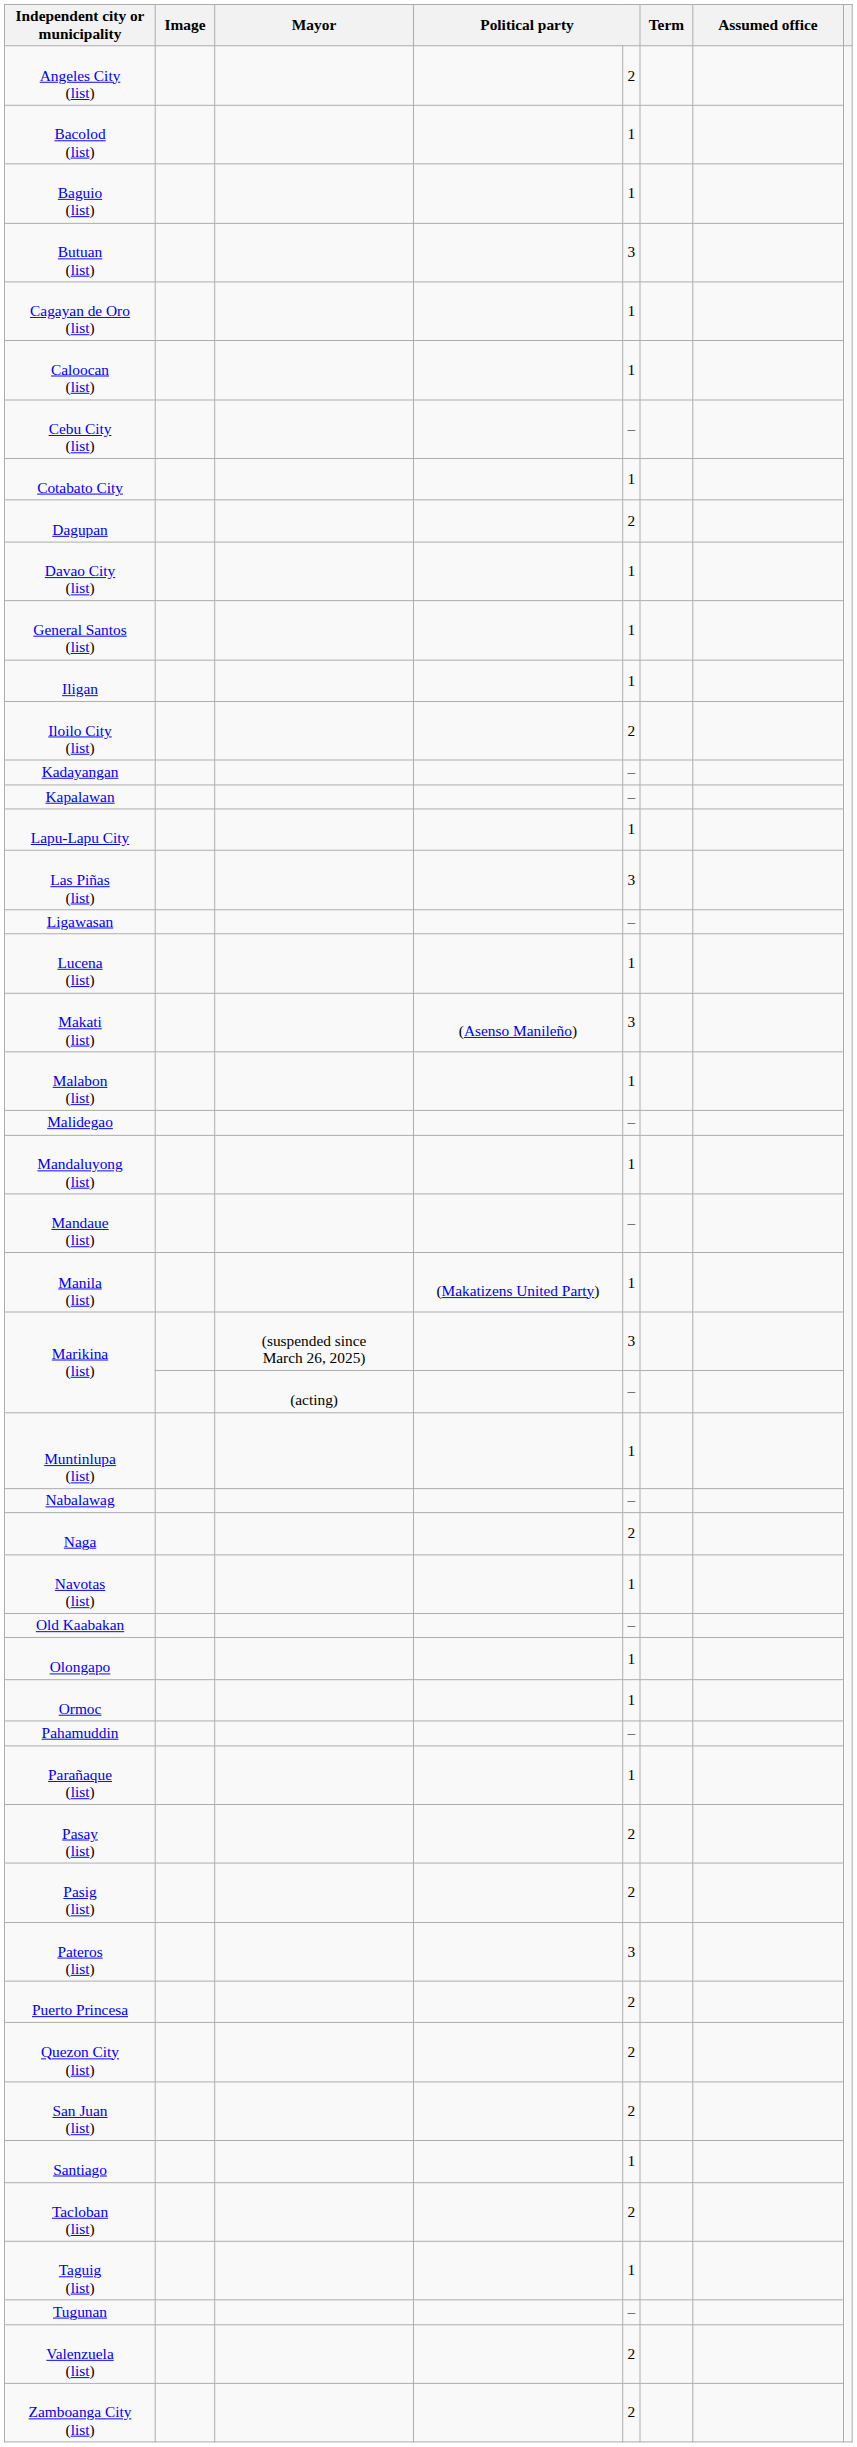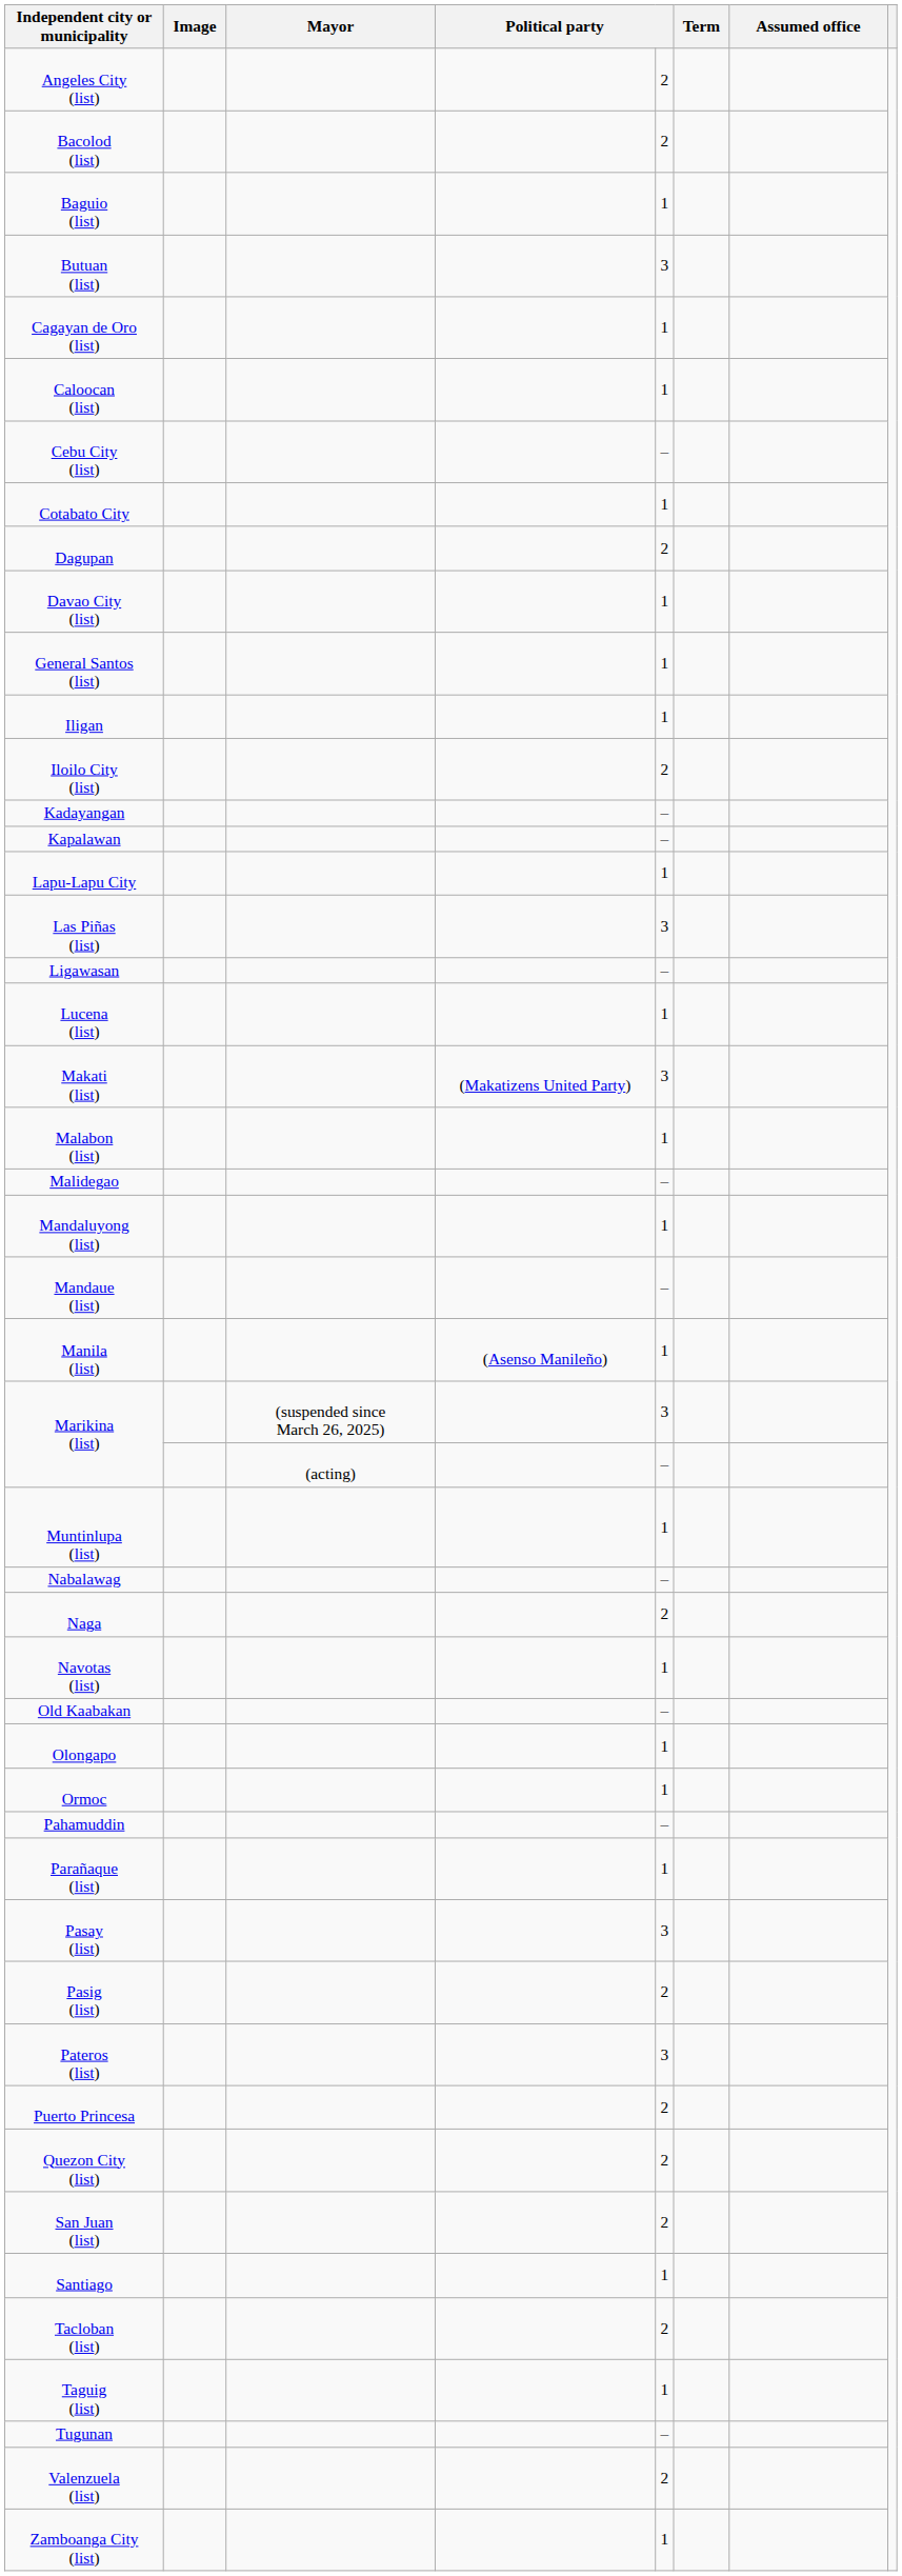 <table class="wikitable sortable" style="text-align: center; width:100%;">
 <tr>
 <th width="150px">Independent city or municipality</th>
 <th>Image</th>
 <th width="200px">Mayor</th>
 <th colspan="2">Political party</th>
 <th>Term</th>
 <th width="150px">Assumed office</th>
 <th></th>
 </tr>
 <tr>
 <td><br><a href='#'>Angeles City</a><br>(<a href='#'>list</a>)</td>
 <td></td>
 <td></td>
 <td></td>
 <td>2</td>
 <td></td>
 <td></td>
 </tr>
 <tr>
 <td><br><a href='#'>Bacolod</a><br>(<a href='#'>list</a>)</td>
 <td></td>
 <td></td>
 <td></td>
-<td>1</td>
+<td>2</td>
 <td></td>
 <td></td>
 </tr>
 <tr>
 <td><br> <a href='#'>Baguio</a><br>(<a href='#'>list</a>)</td>
 <td></td>
 <td></td>
 <td></td>
 <td>1</td>
 <td></td>
 <td></td>
 </tr>
 <tr>
 <td><br> <a href='#'>Butuan</a><br>(<a href='#'>list</a>)</td>
 <td></td>
 <td></td>
 <td></td>
 <td>3</td>
 <td></td>
 <td></td>
 </tr>
 <tr>
 <td><br><a href='#'>Cagayan de Oro</a><br>(<a href='#'>list</a>)</td>
 <td></td>
 <td></td>
 <td></td>
 <td>1</td>
 <td></td>
 <td></td>
 </tr>
 <tr>
 <td><br><a href='#'>Caloocan</a><br>(<a href='#'>list</a>)</td>
 <td></td>
 <td></td>
 <td></td>
 <td>1</td>
 <td></td>
 <td></td>
 </tr>
 <tr>
 <td><br><a href='#'>Cebu City</a><br>(<a href='#'>list</a>)</td>
 <td></td>
 <td></td>
 <td></td>
 <td>–</td>
 <td></td>
 <td></td>
 </tr>
 <tr>
 <td><br><a href='#'>Cotabato City</a></td>
 <td></td>
 <td></td>
 <td></td>
 <td>1</td>
 <td></td>
 <td></td>
 </tr>
 <tr>
 <td><br> <a href='#'>Dagupan</a></td>
 <td></td>
 <td></td>
 <td></td>
 <td>2</td>
 <td></td>
 <td></td>
 </tr>
 <tr>
 <td><br><a href='#'>Davao City</a><br>(<a href='#'>list</a>)</td>
 <td></td>
 <td></td>
 <td></td>
 <td>1</td>
 <td></td>
 <td></td>
 </tr>
 <tr>
 <td><br><a href='#'>General Santos</a><br>(<a href='#'>list</a>)</td>
 <td></td>
 <td></td>
 <td></td>
 <td>1</td>
 <td></td>
 <td></td>
 </tr>
 <tr>
 <td><br><a href='#'>Iligan</a></td>
 <td></td>
 <td></td>
 <td></td>
 <td>1</td>
 <td></td>
 <td></td>
 </tr>
 <tr>
 <td><br><a href='#'>Iloilo City</a><br>(<a href='#'>list</a>)</td>
 <td></td>
 <td></td>
 <td></td>
 <td>2</td>
 <td></td>
 <td></td>
 </tr>
 <tr>
 <td><a href='#'>Kadayangan</a></td>
 <td></td>
 <td></td>
 <td></td>
 <td>–</td>
 <td></td>
 <td></td>
 </tr>
 <tr>
 <td><a href='#'>Kapalawan</a></td>
 <td></td>
 <td></td>
 <td></td>
 <td>–</td>
 <td></td>
 <td></td>
 </tr>
 <tr>
 <td><br><a href='#'>Lapu-Lapu City</a></td>
 <td></td>
 <td></td>
 <td></td>
 <td>1</td>
 <td></td>
 <td></td>
 </tr>
 <tr>
 <td><br><a href='#'>Las Piñas</a><br>(<a href='#'>list</a>)</td>
 <td></td>
 <td></td>
 <td></td>
 <td>3</td>
 <td></td>
 <td></td>
 </tr>
 <tr>
 <td><a href='#'>Ligawasan</a></td>
 <td></td>
 <td></td>
 <td></td>
 <td>–</td>
 <td></td>
 <td></td>
 </tr>
 <tr>
 <td><br><a href='#'>Lucena</a><br>(<a href='#'>list</a>)</td>
 <td></td>
 <td></td>
 <td></td>
 <td>1</td>
 <td></td>
 <td></td>
 </tr>
 <tr>
 <td><br><a href='#'>Makati</a><br>(<a href='#'>list</a>)</td>
 <td></td>
 <td></td>
-<td><br>(<a href='#'>Asenso Manileño</a>)</td>
+<td><br>(<a href='#'>Makatizens United Party</a>)</td>
 <td>3</td>
 <td></td>
 <td></td>
 </tr>
 <tr>
 <td><br><a href='#'>Malabon</a><br>(<a href='#'>list</a>)</td>
 <td></td>
 <td></td>
 <td></td>
 <td>1</td>
 <td></td>
 <td></td>
 </tr>
 <tr>
 <td><a href='#'>Malidegao</a></td>
 <td></td>
 <td></td>
 <td></td>
 <td>–</td>
 <td></td>
 <td></td>
 </tr>
 <tr>
 <td><br><a href='#'>Mandaluyong</a><br>(<a href='#'>list</a>)</td>
 <td></td>
 <td></td>
 <td></td>
 <td>1</td>
 <td></td>
 <td></td>
 </tr>
 <tr>
 <td><br><a href='#'>Mandaue</a><br>(<a href='#'>list</a>)</td>
 <td></td>
 <td></td>
 <td></td>
 <td>–</td>
 <td></td>
 <td></td>
 </tr>
 <tr>
 <td><br><a href='#'>Manila</a><br>(<a href='#'>list</a>)</td>
 <td></td>
 <td></td>
-<td><br>(<a href='#'>Makatizens United Party</a>)</td>
+<td><br>(<a href='#'>Asenso Manileño</a>)</td>
 <td>1</td>
 <td></td>
 <td></td>
 </tr>
 <tr>
 <td rowspan="2"><a href='#'>Marikina</a><br>(<a href='#'>list</a>)</td>
 <td></td>
 <td><br>(suspended since<br>March 26, 2025)</td>
 <td></td>
 <td>3</td>
 <td></td>
 <td></td>
 </tr>
 <tr>
 <td></td>
 <td><br>(acting)</td>
 <td></td>
 <td>–</td>
 <td></td>
 <td></td>
 </tr>
 <tr>
 <td><br><br><a href='#'>Muntinlupa</a><br>(<a href='#'>list</a>)</td>
 <td></td>
 <td></td>
 <td></td>
 <td>1</td>
 <td></td>
 <td></td>
 </tr>
 <tr>
 <td><a href='#'>Nabalawag</a></td>
 <td></td>
 <td></td>
 <td></td>
 <td>–</td>
 <td></td>
 <td></td>
 </tr>
 <tr>
 <td><br><a href='#'>Naga</a></td>
 <td></td>
 <td></td>
 <td></td>
 <td>2</td>
 <td></td>
 <td></td>
 </tr>
 <tr>
 <td><br><a href='#'>Navotas</a><br>(<a href='#'>list</a>)</td>
 <td></td>
 <td></td>
 <td></td>
 <td>1</td>
 <td></td>
 <td></td>
 </tr>
 <tr>
 <td><a href='#'>Old Kaabakan</a></td>
 <td></td>
 <td></td>
 <td></td>
 <td>–</td>
 <td></td>
 <td></td>
 </tr>
 <tr>
 <td><br> <a href='#'>Olongapo</a></td>
 <td></td>
 <td></td>
 <td></td>
 <td>1</td>
 <td></td>
 <td></td>
 </tr>
 <tr>
 <td><br> <a href='#'>Ormoc</a></td>
 <td></td>
 <td></td>
 <td></td>
 <td>1</td>
 <td></td>
 <td></td>
 </tr>
 <tr>
 <td><a href='#'>Pahamuddin</a></td>
 <td></td>
 <td></td>
 <td></td>
 <td>–</td>
 <td></td>
 <td></td>
 </tr>
 <tr>
 <td><br><a href='#'>Parañaque</a><br>(<a href='#'>list</a>)</td>
 <td></td>
 <td></td>
 <td></td>
 <td>1</td>
 <td></td>
 <td></td>
 </tr>
 <tr>
 <td><br> <a href='#'>Pasay</a><br>(<a href='#'>list</a>)</td>
 <td></td>
 <td></td>
 <td></td>
-<td>2</td>
+<td>3</td>
 <td></td>
 <td></td>
 </tr>
 <tr>
 <td><br><a href='#'>Pasig</a><br>(<a href='#'>list</a>)</td>
 <td></td>
 <td></td>
 <td></td>
 <td>2</td>
 <td></td>
 <td></td>
 </tr>
 <tr>
 <td><br><a href='#'>Pateros</a><br>(<a href='#'>list</a>)</td>
 <td></td>
 <td></td>
 <td></td>
 <td>3</td>
 <td></td>
 <td></td>
 </tr>
 <tr>
 <td><br><a href='#'>Puerto Princesa</a></td>
 <td></td>
 <td></td>
 <td></td>
 <td>2</td>
 <td></td>
 <td></td>
 </tr>
 <tr>
 <td><br><a href='#'>Quezon City</a><br>(<a href='#'>list</a>)</td>
 <td></td>
 <td></td>
 <td></td>
 <td>2</td>
 <td></td>
 <td></td>
 </tr>
 <tr>
 <td><br><a href='#'>San Juan</a><br>(<a href='#'>list</a>)</td>
 <td></td>
 <td></td>
 <td></td>
 <td>2</td>
 <td></td>
 <td></td>
 </tr>
 <tr>
 <td><br> <a href='#'>Santiago</a></td>
 <td></td>
 <td></td>
 <td></td>
 <td>1</td>
 <td></td>
 <td></td>
 </tr>
 <tr>
 <td><br><a href='#'>Tacloban</a><br>(<a href='#'>list</a>)</td>
 <td></td>
 <td></td>
 <td></td>
 <td>2</td>
 <td></td>
 <td></td>
 </tr>
 <tr>
 <td><br><a href='#'>Taguig</a><br>(<a href='#'>list</a>)</td>
 <td></td>
 <td></td>
 <td></td>
 <td>1</td>
 <td></td>
 <td></td>
 </tr>
 <tr>
 <td><a href='#'>Tugunan</a></td>
 <td></td>
 <td></td>
 <td></td>
 <td>–</td>
 <td></td>
 <td></td>
 </tr>
 <tr>
 <td><br><a href='#'>Valenzuela</a><br>(<a href='#'>list</a>)</td>
 <td></td>
 <td></td>
 <td></td>
 <td>2</td>
 <td></td>
 <td></td>
 </tr>
 <tr>
 <td><br><a href='#'>Zamboanga City</a><br>(<a href='#'>list</a>)</td>
 <td></td>
 <td></td>
 <td></td>
-<td>2</td>
+<td>1</td>
 <td></td>
 <td></td>
 </tr>
 </table>
